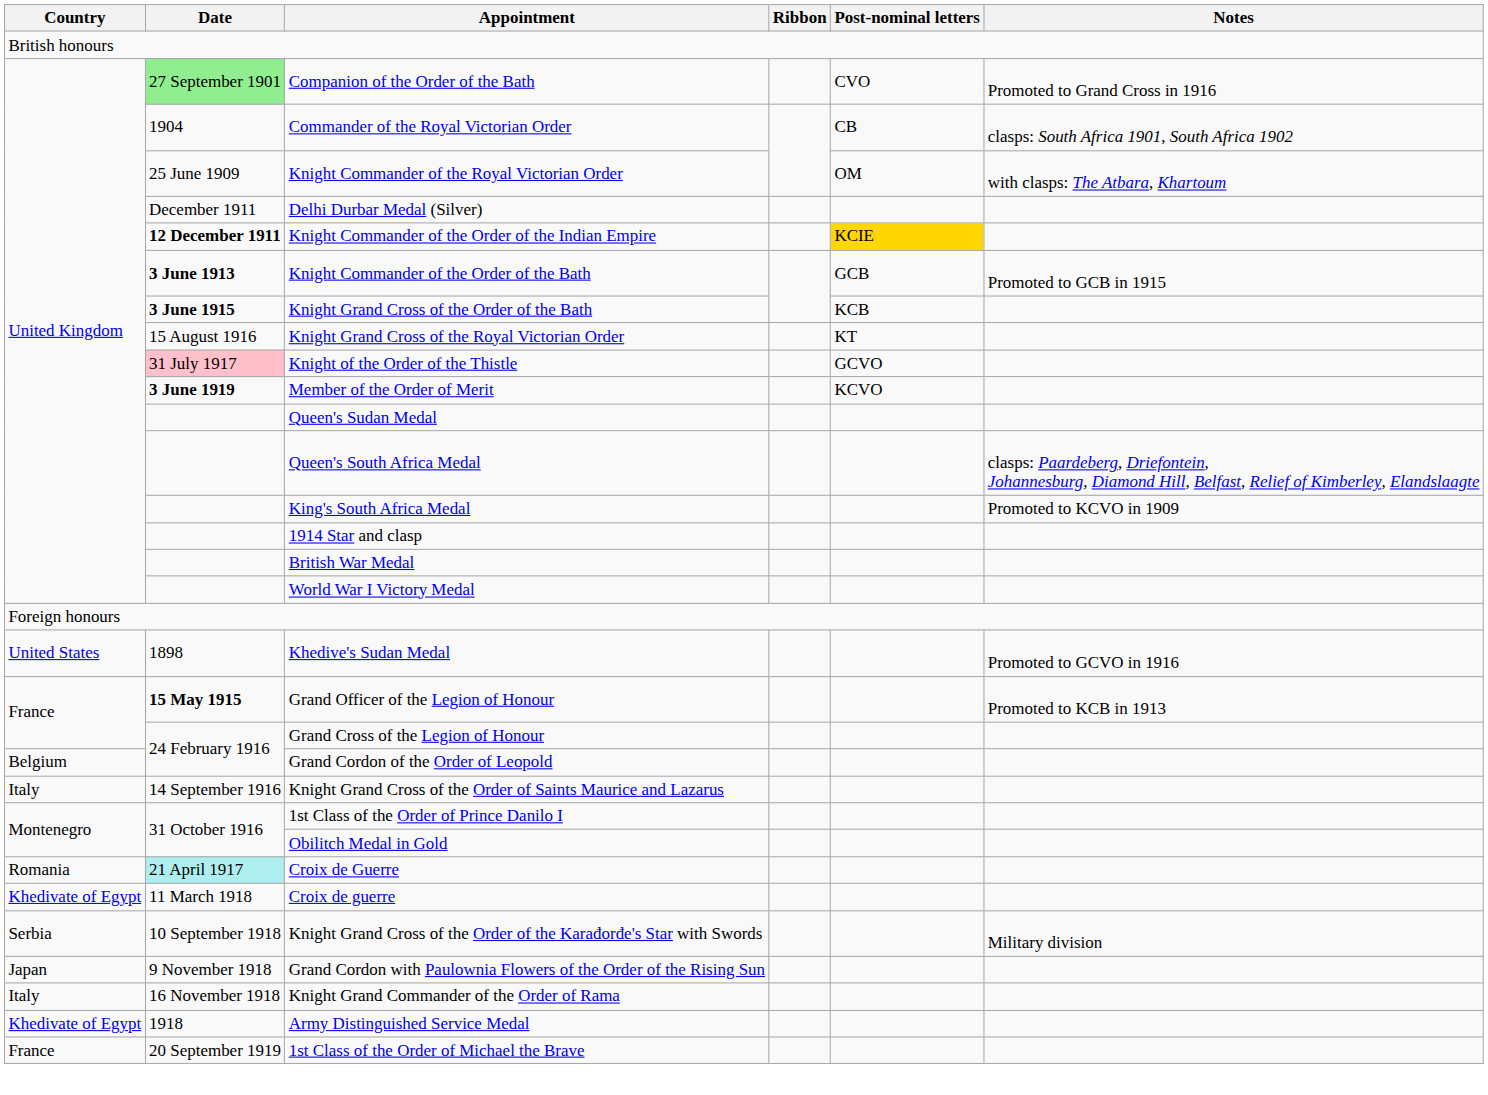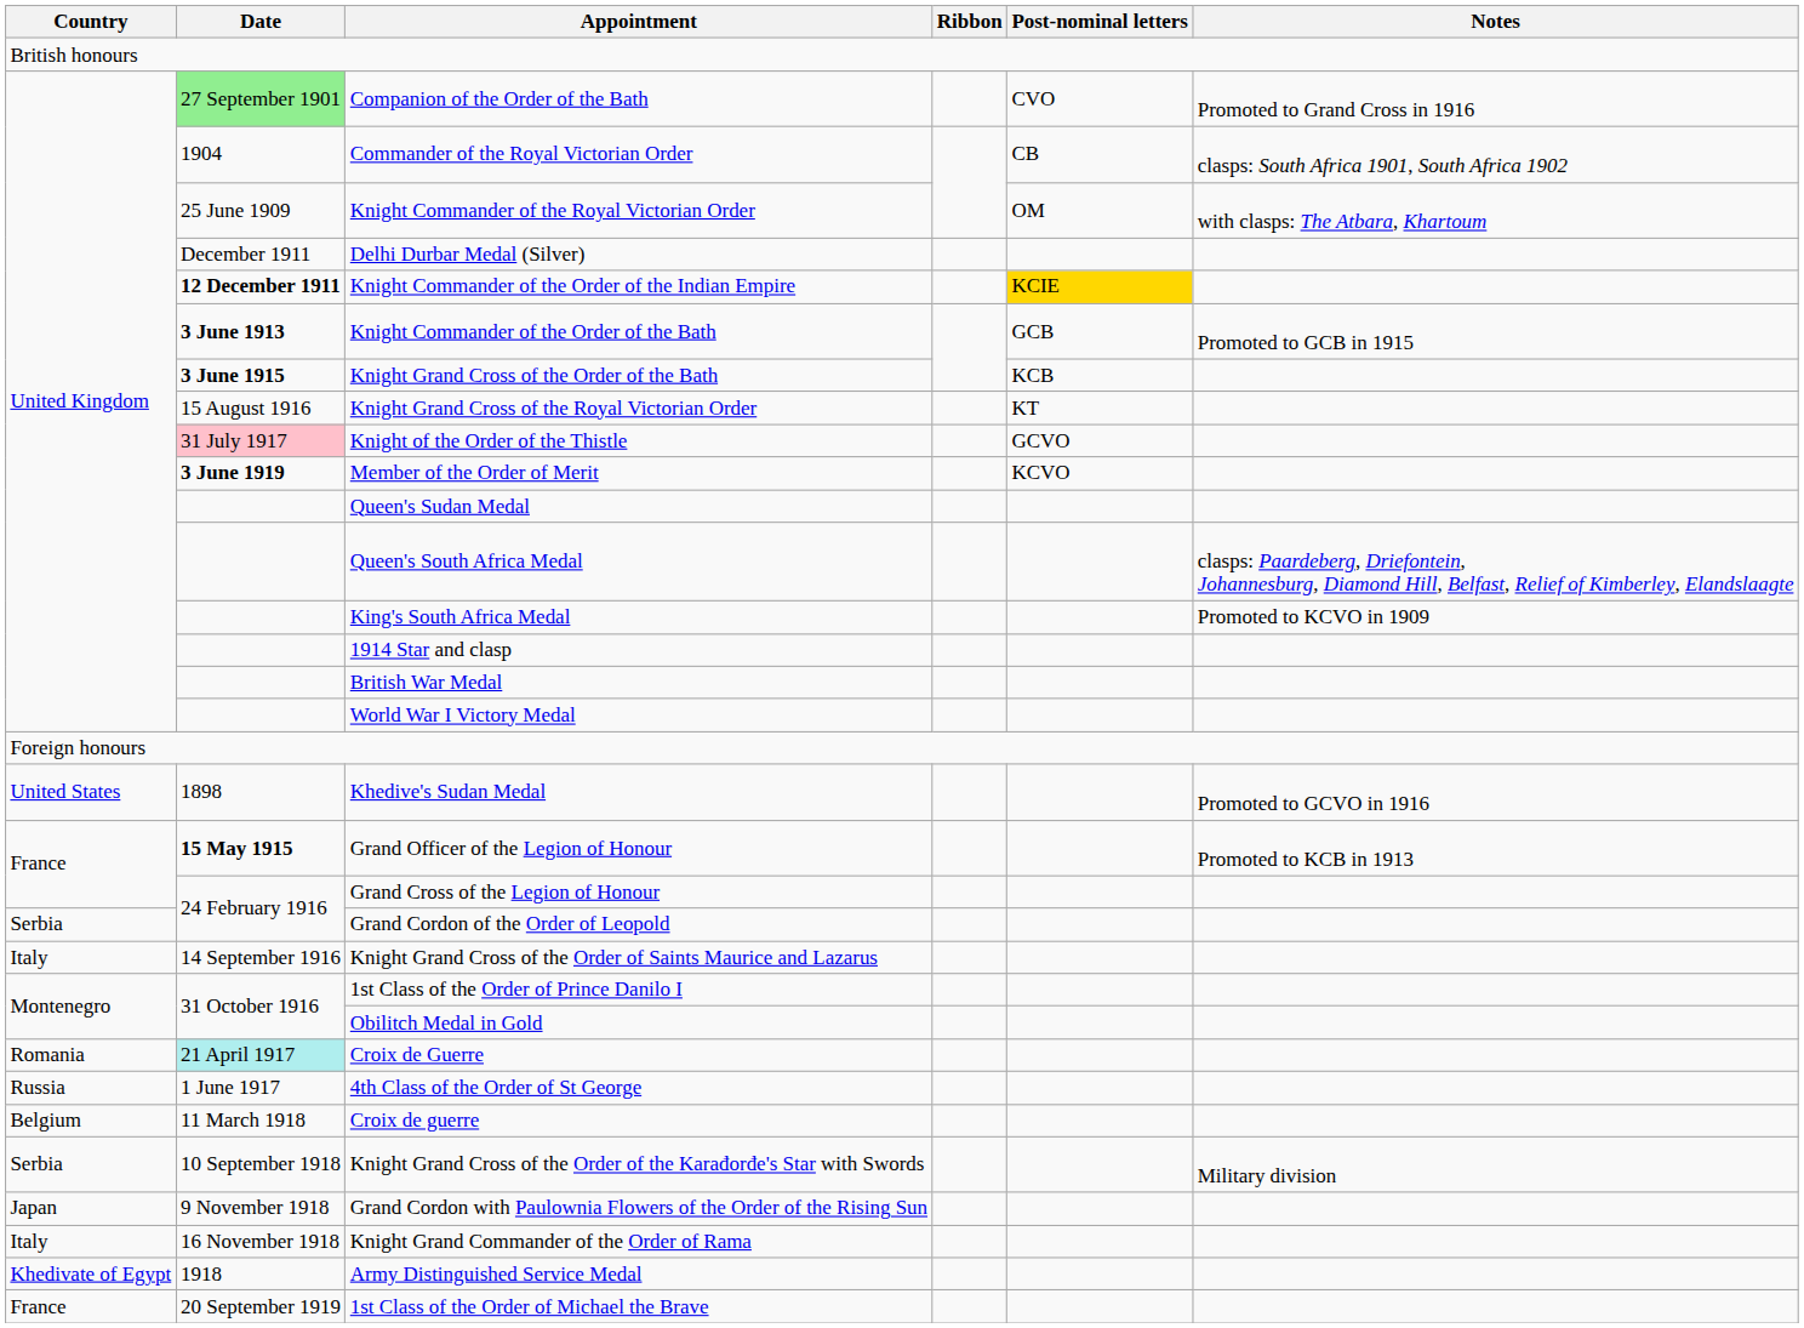 <table class="wikitable sortable">
 <tr>
 <th>Country</th>
 <th>Date</th>
 <th>Appointment</th>
 <th>Ribbon</th>
 <th>Post-nominal letters</th>
 <th>Notes</th>
 </tr>
 <tr>
 <td colspan="6"><div> British honours</div></td>
 </tr>
 <tr>
 <td rowspan="16"><a href='#'>United Kingdom</a></td>
 <td style="background: lightgreen;">27 September 1901</td>
 <td><a href='#'>Companion of the Order of the Bath</a></td>
 <td></td>
 <td>CVO</td>
 <td><br>Promoted to Grand Cross in 1916</td>
 </tr>
 <tr>
 <td>1904</td>
 <td><a href='#'>Commander of the Royal Victorian Order</a></td>
 <td rowspan="2"></td>
 <td>CB</td>
 <td><br>clasps: <em>South Africa 1901</em>, <em>South Africa 1902</em></td>
 </tr>
 <tr>
 <td>25 June 1909</td>
 <td><a href='#'>Knight Commander of the Royal Victorian Order</a></td>
 <td>OM</td>
 <td><br>with clasps: <a href='#'><em>The Atbara</em></a>, <a href='#'><em>Khartoum</em></a></td>
 </tr>
 <tr>
 <td>December 1911</td>
 <td><a href='#'>Delhi Durbar Medal</a> (Silver)</td>
 <td></td>
 <td></td>
 <td></td>
 </tr>
 <tr>
 <td><strong>12 December 1911</strong></td>
 <td><a href='#'>Knight Commander of the Order of the Indian Empire</a></td>
 <td></td>
 <td style="background: gold;">KCIE</td>
 <td></td>
 </tr>
 <tr>
 <td><strong>3 June 1913</strong></td>
 <td><a href='#'>Knight Commander of the Order of the Bath</a></td>
 <td rowspan="2"></td>
 <td>GCB</td>
 <td><br>Promoted to GCB in 1915</td>
 </tr>
 <tr>
 <td><strong>3 June 1915</strong></td>
 <td><a href='#'>Knight Grand Cross of the Order of the Bath</a></td>
 <td>KCB</td>
 <td></td>
 </tr>
 <tr>
 <td>15 August 1916</td>
 <td><a href='#'>Knight Grand Cross of the Royal Victorian Order</a></td>
 <td></td>
 <td>KT</td>
 <td></td>
 </tr>
 <tr>
 <td style="background: pink;">31 July 1917</td>
 <td><a href='#'>Knight of the Order of the Thistle</a></td>
 <td></td>
 <td>GCVO</td>
 <td></td>
 </tr>
 <tr>
 <td><strong>3 June 1919</strong></td>
 <td><a href='#'>Member of the Order of Merit</a></td>
 <td></td>
 <td>KCVO</td>
 <td></td>
 </tr>
 <tr>
 <td></td>
 <td><a href='#'>Queen's Sudan Medal</a></td>
 <td></td>
 <td></td>
 <td></td>
 </tr>
 <tr>
 <td></td>
 <td><a href='#'>Queen's South Africa Medal</a></td>
 <td></td>
 <td></td>
 <td><br>clasps: <a href='#'><em>Paardeberg</em></a>, <a href='#'><em>Driefontein</em></a>,<br><a href='#'><em>Johannesburg</em></a>, <a href='#'><em>Diamond Hill</em></a>, <a href='#'><em>Belfast</em></a>, <a href='#'><em>Relief of Kimberley</em></a>, <a href='#'><em>Elandslaagte</em></a></td>
 </tr>
 <tr>
 <td></td>
 <td><a href='#'>King's South Africa Medal</a></td>
 <td></td>
 <td></td>
 <td>Promoted to KCVO in 1909</td>
 </tr>
 <tr>
 <td></td>
 <td><a href='#'>1914 Star</a> and clasp</td>
 <td></td>
 <td></td>
 <td></td>
 </tr>
 <tr>
 <td></td>
 <td><a href='#'>British War Medal</a></td>
 <td></td>
 <td></td>
 <td></td>
 </tr>
 <tr>
 <td></td>
 <td><a href='#'>World War I Victory Medal</a></td>
 <td></td>
 <td></td>
 <td></td>
 </tr>
 <tr>
 <td colspan="6"><div> Foreign honours</div></td>
 </tr>
 <tr>
 <td><a href='#'>United States</a></td>
 <td>1898</td>
 <td><a href='#'>Khedive's Sudan Medal</a></td>
 <td></td>
 <td></td>
 <td><br>Promoted to GCVO in 1916</td>
 </tr>
 <tr>
 <td rowspan="2">France</td>
 <td><strong>15 May 1915</strong></td>
 <td>Grand Officer of the <a href='#'>Legion of Honour</a></td>
 <td></td>
 <td></td>
 <td><br>Promoted to KCB in 1913</td>
 </tr>
 <tr>
 <td rowspan="2">24 February 1916</td>
 <td>Grand Cross of the <a href='#'>Legion of Honour</a></td>
 <td></td>
 <td></td>
 <td></td>
 </tr>
 <tr>
-<td>Belgium</td>
+<td>Serbia</td>
 <td>Grand Cordon of the <a href='#'>Order of Leopold</a></td>
 <td></td>
 <td></td>
 <td></td>
 </tr>
 <tr>
 <td>Italy</td>
 <td>14 September 1916</td>
 <td>Knight Grand Cross of the <a href='#'>Order of Saints Maurice and Lazarus</a></td>
 <td></td>
 <td></td>
 <td></td>
 </tr>
 <tr>
 <td rowspan="2">Montenegro</td>
 <td rowspan="2">31 October 1916</td>
 <td>1st Class of the <a href='#'>Order of Prince Danilo I</a></td>
 <td></td>
 <td></td>
 <td></td>
 </tr>
 <tr>
 <td><a href='#'>Obilitch Medal in Gold</a></td>
 <td></td>
 <td></td>
 <td></td>
 </tr>
 <tr>
 <td>Romania</td>
 <td style="background: paleturquoise;">21 April 1917</td>
 <td><a href='#'>Croix de Guerre</a></td>
 <td></td>
 <td></td>
 <td></td>
 </tr>
 <tr>
-<td><a href='#'>Khedivate of Egypt</a></td>
+<td>Russia</td>
+<td>1 June 1917</td>
+<td><a href='#'>4th Class of the Order of St George</a></td>
+<td></td>
+<td></td>
+<td></td>
+</tr>
+<tr>
+<td>Belgium</td>
 <td>11 March 1918</td>
 <td><a href='#'>Croix de guerre</a></td>
 <td></td>
 <td></td>
 <td></td>
 </tr>
 <tr>
 <td>Serbia</td>
 <td>10 September 1918</td>
 <td>Knight Grand Cross of the <a href='#'>Order of the Karađorđe's Star</a> with Swords</td>
 <td></td>
 <td></td>
 <td><br>Military division</td>
 </tr>
 <tr>
 <td>Japan</td>
 <td>9 November 1918</td>
 <td>Grand Cordon with <a href='#'>Paulownia Flowers of the Order of the Rising Sun</a></td>
 <td></td>
 <td></td>
 <td></td>
 </tr>
 <tr>
 <td>Italy</td>
 <td>16 November 1918</td>
 <td>Knight Grand Commander of the <a href='#'>Order of Rama</a></td>
 <td></td>
 <td></td>
 <td></td>
 </tr>
 <tr>
 <td><a href='#'>Khedivate of Egypt</a></td>
 <td>1918</td>
 <td><a href='#'>Army Distinguished Service Medal</a></td>
 <td></td>
 <td></td>
 <td></td>
 </tr>
 <tr>
 <td>France</td>
 <td>20 September 1919</td>
 <td><a href='#'>1st Class of the Order of Michael the Brave</a></td>
 <td></td>
 <td></td>
 <td></td>
 </tr>
 </table>
